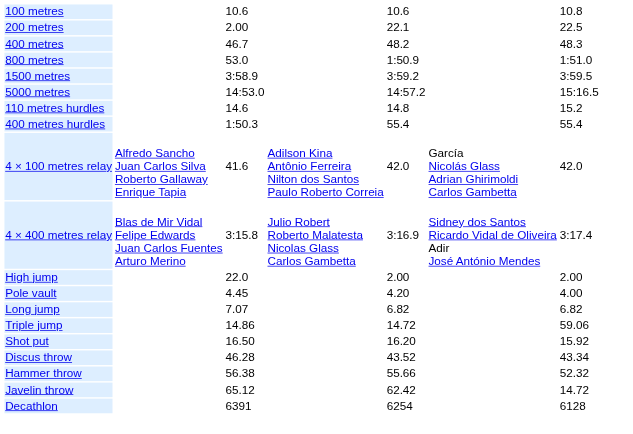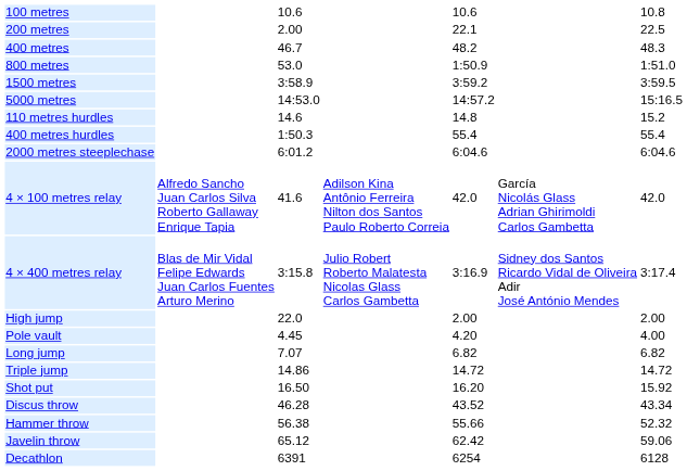 <table>
 <tr>
 <td bgcolor = DDEEFF><a href='#'>100 metres</a></td>
 <td></td>
 <td>10.6</td>
 <td></td>
 <td>10.6</td>
 <td></td>
 <td>10.8</td>
 </tr>
 <tr>
 <td bgcolor = DDEEFF><a href='#'>200 metres</a></td>
 <td></td>
 <td>2.00</td>
 <td></td>
 <td>22.1</td>
 <td></td>
 <td>22.5</td>
 </tr>
 <tr>
 <td bgcolor = DDEEFF><a href='#'>400 metres</a></td>
 <td></td>
 <td>46.7</td>
 <td></td>
 <td>48.2</td>
 <td></td>
 <td>48.3</td>
 </tr>
 <tr>
 <td bgcolor = DDEEFF><a href='#'>800 metres</a></td>
 <td></td>
 <td>53.0</td>
 <td></td>
 <td>1:50.9</td>
 <td></td>
 <td>1:51.0</td>
 </tr>
 <tr>
 <td bgcolor = DDEEFF><a href='#'>1500 metres</a></td>
 <td></td>
 <td>3:58.9</td>
 <td></td>
 <td>3:59.2</td>
 <td></td>
 <td>3:59.5</td>
 </tr>
 <tr>
 <td bgcolor = DDEEFF><a href='#'>5000 metres</a></td>
 <td></td>
 <td>14:53.0</td>
 <td></td>
 <td>14:57.2</td>
 <td></td>
 <td>15:16.5</td>
 </tr>
 <tr>
 <td bgcolor = DDEEFF><a href='#'>110 metres hurdles</a></td>
 <td></td>
 <td>14.6</td>
 <td></td>
 <td>14.8</td>
 <td></td>
 <td>15.2</td>
 </tr>
 <tr>
 <td bgcolor = DDEEFF><a href='#'>400 metres hurdles</a></td>
 <td></td>
 <td>1:50.3</td>
 <td></td>
 <td>55.4</td>
 <td></td>
 <td>55.4</td>
 </tr>
 <tr>
+<td bgcolor = DDEEFF><a href='#'>2000 metres steeplechase</a></td>
+<td></td>
+<td>6:01.2</td>
+<td></td>
+<td>6:04.6</td>
+<td></td>
+<td>6:04.6</td>
+</tr>
+<tr>
 <td bgcolor = DDEEFF><a href='#'>4 × 100 metres relay</a></td>
 <td><br><a href='#'>Alfredo Sancho</a><br><a href='#'>Juan Carlos Silva</a><br><a href='#'>Roberto Gallaway</a><br><a href='#'>Enrique Tapia</a></td>
 <td>41.6</td>
 <td><br><a href='#'>Adilson Kina</a><br><a href='#'>Antônio Ferreira</a><br><a href='#'>Nilton dos Santos</a><br><a href='#'>Paulo Roberto Correia</a></td>
 <td>42.0</td>
 <td><br>García<br><a href='#'>Nicolás Glass</a><br><a href='#'>Adrian Ghirimoldi</a><br><a href='#'>Carlos Gambetta</a></td>
 <td>42.0</td>
 </tr>
 <tr>
 <td bgcolor = DDEEFF><a href='#'>4 × 400 metres relay</a></td>
 <td><br><a href='#'>Blas de Mir Vidal</a><br><a href='#'>Felipe Edwards</a><br><a href='#'>Juan Carlos Fuentes</a><br><a href='#'>Arturo Merino</a></td>
 <td>3:15.8</td>
 <td><br><a href='#'>Julio Robert</a><br><a href='#'>Roberto Malatesta</a><br><a href='#'>Nicolas Glass</a><br><a href='#'>Carlos Gambetta</a></td>
 <td>3:16.9</td>
 <td><br><a href='#'>Sidney dos Santos</a><br><a href='#'>Ricardo Vidal de Oliveira</a><br>Adir<br><a href='#'>José António Mendes</a></td>
 <td>3:17.4</td>
 </tr>
 <tr>
 <td bgcolor = DDEEFF><a href='#'>High jump</a></td>
 <td></td>
 <td>22.0</td>
 <td></td>
 <td>2.00</td>
 <td></td>
 <td>2.00</td>
 </tr>
 <tr>
 <td bgcolor = DDEEFF><a href='#'>Pole vault</a></td>
 <td></td>
 <td>4.45</td>
 <td></td>
 <td>4.20</td>
 <td></td>
 <td>4.00</td>
 </tr>
 <tr>
 <td bgcolor = DDEEFF><a href='#'>Long jump</a></td>
 <td></td>
 <td>7.07</td>
 <td></td>
 <td>6.82</td>
 <td></td>
 <td>6.82</td>
 </tr>
 <tr>
 <td bgcolor = DDEEFF><a href='#'>Triple jump</a></td>
 <td></td>
 <td>14.86</td>
 <td></td>
 <td>14.72</td>
 <td></td>
-<td>59.06</td>
+<td>14.72</td>
 </tr>
 <tr>
 <td bgcolor = DDEEFF><a href='#'>Shot put</a></td>
 <td></td>
 <td>16.50</td>
 <td></td>
 <td>16.20</td>
 <td></td>
 <td>15.92</td>
 </tr>
 <tr>
 <td bgcolor = DDEEFF><a href='#'>Discus throw</a></td>
 <td></td>
 <td>46.28</td>
 <td></td>
 <td>43.52</td>
 <td></td>
 <td>43.34</td>
 </tr>
 <tr>
 <td bgcolor = DDEEFF><a href='#'>Hammer throw</a></td>
 <td></td>
 <td>56.38</td>
 <td></td>
 <td>55.66</td>
 <td></td>
 <td>52.32</td>
 </tr>
 <tr>
 <td bgcolor = DDEEFF><a href='#'>Javelin throw</a></td>
 <td></td>
 <td>65.12</td>
 <td></td>
 <td>62.42</td>
 <td></td>
-<td>14.72</td>
+<td>59.06</td>
 </tr>
 <tr>
 <td bgcolor = DDEEFF><a href='#'>Decathlon</a></td>
 <td></td>
 <td>6391</td>
 <td></td>
 <td>6254</td>
 <td></td>
 <td>6128</td>
 </tr>
 </table>
